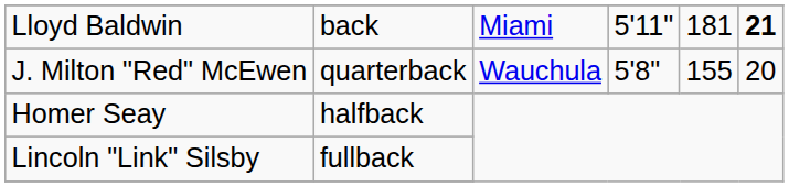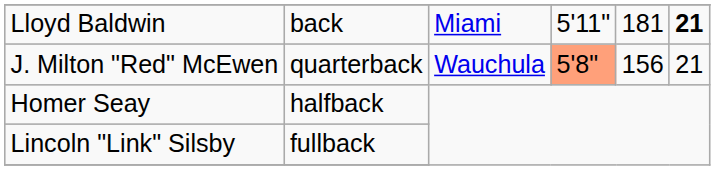 <table class="wikitable">
 <tr>
 </tr>
 <tr>
 <td>Lloyd Baldwin</td>
 <td>back</td>
 <td><a href='#'>Miami</a></td>
 <td>5'11"</td>
 <td>181</td>
 <td><strong>21</strong></td>
 </tr>
 <tr>
 <td>J. Milton "Red" McEwen</td>
 <td>quarterback</td>
 <td><a href='#'>Wauchula</a></td>
-<td>5'8"</td>
-<td>155</td>
-<td>20</td>
+<td style="background: lightsalmon;">5'8"</td>
+<td>156</td>
+<td>21</td>
 </tr>
 <tr>
 <td>Homer Seay</td>
 <td>halfback</td>
 </tr>
 <tr>
 <td>Lincoln "Link" Silsby</td>
 <td>fullback</td>
 </tr>
 <tr>
 </tr>
 </table>
